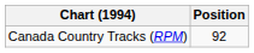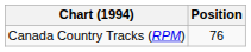 <table class="wikitable sortable">
 <tr>
 <th scope="col">Chart (1994)</th>
 <th scope="col">Position</th>
 </tr>
 <tr>
 <td>Canada Country Tracks (<em><a href='#'>RPM</a></em>)</td>
-<td align="center">92</td>
+<td align="center">76</td>
 </tr>
 </table>
